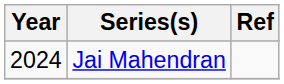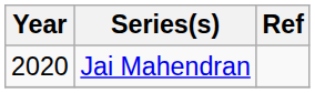 <table class="wikitable">
 <tr>
 <th>Year</th>
 <th>Series(s)</th>
 <th>Ref<br></th>
 </tr>
 <tr>
-<td>2024</td>
+<td>2020</td>
 <td><a href='#'>Jai Mahendran</a></td>
 <td></td>
 </tr>
 <tr>
 </tr>
 </table>
